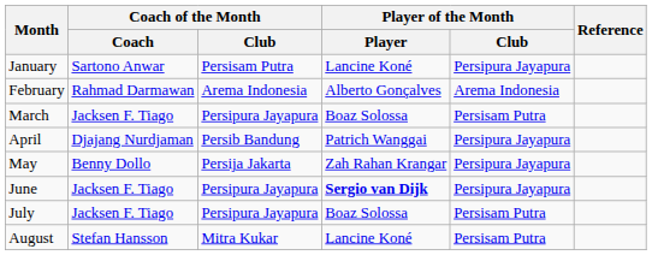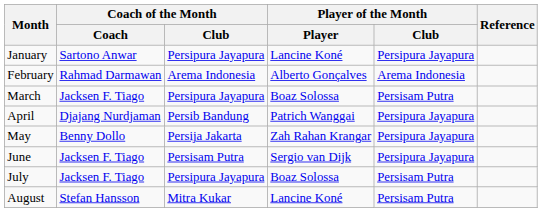 <table class="wikitable">
 <tr>
 <th rowspan="2">Month</th>
 <th colspan="2">Coach of the Month</th>
 <th colspan="2">Player of the Month</th>
 <th rowspan="2">Reference</th>
 </tr>
 <tr>
 <th>Coach</th>
 <th>Club</th>
 <th>Player</th>
 <th>Club</th>
 </tr>
 <tr>
 <td>January</td>
 <td> <a href='#'>Sartono Anwar</a></td>
-<td><a href='#'>Persisam Putra</a></td>
+<td><a href='#'>Persipura Jayapura</a></td>
 <td> <a href='#'>Lancine Koné</a></td>
 <td><a href='#'>Persipura Jayapura</a></td>
 <td align=center></td>
 </tr>
 <tr>
 <td>February</td>
 <td> <a href='#'>Rahmad Darmawan</a></td>
 <td><a href='#'>Arema Indonesia</a></td>
 <td> <a href='#'>Alberto Gonçalves</a></td>
 <td><a href='#'>Arema Indonesia</a></td>
 <td align=center></td>
 </tr>
 <tr>
 <td>March</td>
 <td> <a href='#'>Jacksen F. Tiago</a></td>
 <td><a href='#'>Persipura Jayapura</a></td>
 <td> <a href='#'>Boaz Solossa</a></td>
 <td><a href='#'>Persisam Putra</a></td>
 <td align=center></td>
 </tr>
 <tr>
 <td>April</td>
 <td> <a href='#'>Djajang Nurdjaman</a></td>
 <td><a href='#'>Persib Bandung</a></td>
 <td> <a href='#'>Patrich Wanggai</a></td>
 <td><a href='#'>Persipura Jayapura</a></td>
 <td align=center></td>
 </tr>
 <tr>
 <td>May</td>
 <td> <a href='#'>Benny Dollo</a></td>
 <td><a href='#'>Persija Jakarta</a></td>
 <td> <a href='#'>Zah Rahan Krangar</a></td>
 <td><a href='#'>Persipura Jayapura</a></td>
 <td align=center></td>
 </tr>
 <tr>
 <td>June</td>
 <td> <a href='#'>Jacksen F. Tiago</a></td>
-<td><a href='#'>Persipura Jayapura</a></td>
-<td><strong> <a href='#'>Sergio van Dijk</a></strong></td>
+<td><a href='#'>Persisam Putra</a></td>
+<td> <a href='#'>Sergio van Dijk</a></td>
 <td><a href='#'>Persipura Jayapura</a></td>
 <td align=center></td>
 </tr>
 <tr>
 <td>July</td>
 <td> <a href='#'>Jacksen F. Tiago</a></td>
 <td><a href='#'>Persipura Jayapura</a></td>
 <td> <a href='#'>Boaz Solossa</a></td>
 <td><a href='#'>Persisam Putra</a></td>
 <td align=center></td>
 </tr>
 <tr>
 <td>August</td>
 <td> <a href='#'>Stefan Hansson</a></td>
 <td><a href='#'>Mitra Kukar</a></td>
 <td> <a href='#'>Lancine Koné</a></td>
 <td><a href='#'>Persisam Putra</a></td>
 <td align=center></td>
 </tr>
 </table>
